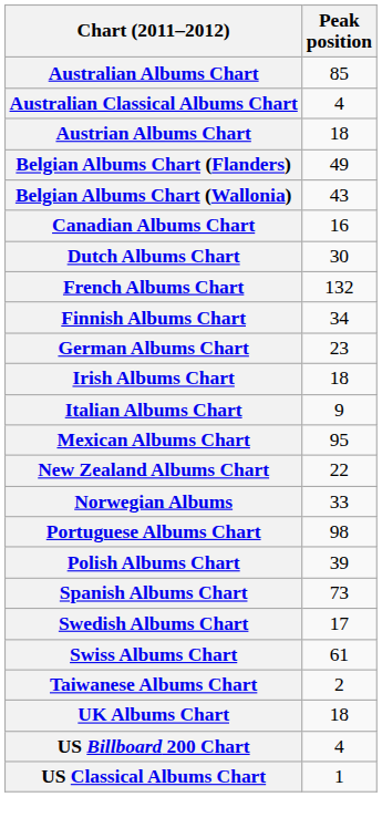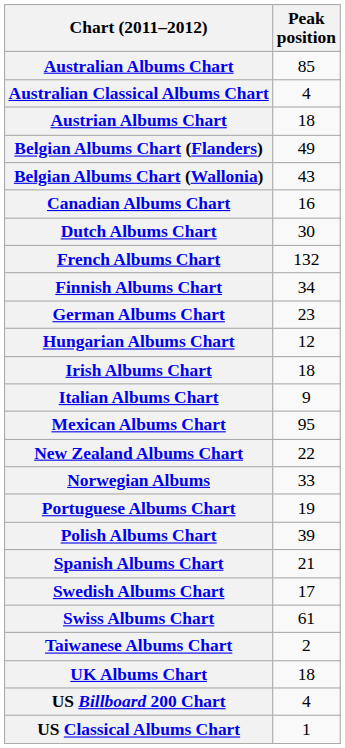 <table class="wikitable plainrowheaders sortable" style="text-align:center;">
 <tr>
 <th scope="col">Chart (2011–2012)</th>
 <th scope="col">Peak<br>position</th>
 </tr>
 <tr>
 <th scope="row"><a href='#'>Australian Albums Chart</a></th>
 <td style="text-align:center;">85</td>
 </tr>
 <tr>
 <th scope="row"><a href='#'>Australian Classical Albums Chart</a></th>
 <td style="text-align:center;">4</td>
 </tr>
 <tr>
 <th scope="row"><a href='#'>Austrian Albums Chart</a></th>
 <td style="text-align:center;">18</td>
 </tr>
 <tr>
 <th scope="row"><a href='#'>Belgian Albums Chart</a> (<a href='#'>Flanders</a>)</th>
 <td style="text-align:center;">49</td>
 </tr>
 <tr>
 <th scope="row"><a href='#'>Belgian Albums Chart</a> (<a href='#'>Wallonia</a>)</th>
 <td style="text-align:center;">43</td>
 </tr>
 <tr>
 <th scope="row"><a href='#'>Canadian Albums Chart</a></th>
 <td style="text-align:center;">16</td>
 </tr>
 <tr>
 <th scope="row"><a href='#'>Dutch Albums Chart</a></th>
 <td style="text-align:center;">30</td>
 </tr>
 <tr>
 <th scope="row"><a href='#'>French Albums Chart</a></th>
 <td style="text-align:center;">132</td>
 </tr>
 <tr>
 <th scope="row"><a href='#'>Finnish Albums Chart</a></th>
 <td style="text-align:center;">34</td>
 </tr>
 <tr>
 <th scope="row"><a href='#'>German Albums Chart</a></th>
 <td style="text-align:center;">23</td>
 </tr>
 <tr>
+<th scope="row"><a href='#'>Hungarian Albums Chart</a></th>
+<td style="text-align:center;">12</td>
+</tr>
+<tr>
 <th scope="row"><a href='#'>Irish Albums Chart</a></th>
 <td>18</td>
 </tr>
 <tr>
 <th scope="row"><a href='#'>Italian Albums Chart</a></th>
 <td>9</td>
 </tr>
 <tr>
 <th scope="row"><a href='#'>Mexican Albums Chart</a></th>
 <td style="text-align:center;">95</td>
 </tr>
 <tr>
 <th scope="row"><a href='#'>New Zealand Albums Chart</a></th>
 <td style="text-align:center;">22</td>
 </tr>
 <tr>
 <th scope="row"><a href='#'>Norwegian Albums</a></th>
 <td style="text-align:center;">33</td>
 </tr>
 <tr>
 <th scope="row"><a href='#'>Portuguese Albums Chart</a></th>
-<td style="text-align:center;">98</td>
+<td style="text-align:center;">19</td>
 </tr>
 <tr>
 <th scope="row"><a href='#'>Polish Albums Chart</a></th>
 <td style="text-align:center;">39</td>
 </tr>
 <tr>
 <th scope="row"><a href='#'>Spanish Albums Chart</a></th>
-<td style="text-align:center;">73</td>
+<td style="text-align:center;">21</td>
 </tr>
 <tr>
 <th scope="row"><a href='#'>Swedish Albums Chart</a></th>
 <td style="text-align:center;">17</td>
 </tr>
 <tr>
 <th scope="row"><a href='#'>Swiss Albums Chart</a></th>
 <td style="text-align:center;">61</td>
 </tr>
 <tr>
 <th scope="row"><a href='#'>Taiwanese Albums Chart</a></th>
 <td style="text-align:center;">2</td>
 </tr>
 <tr>
 <th scope="row"><a href='#'>UK Albums Chart</a></th>
 <td>18</td>
 </tr>
 <tr>
 <th scope="row">US <a href='#'><em>Billboard</em> 200 Chart</a></th>
 <td>4</td>
 </tr>
 <tr>
 <th scope="row">US <a href='#'>Classical Albums Chart</a></th>
 <td>1</td>
 </tr>
 </table>
